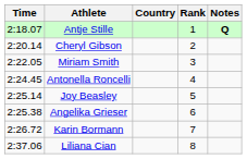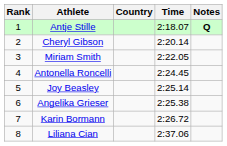 <table class="wikitable sortable" style="text-align:center">
 <tr>
-<th>Time</th>
+<th>Rank</th>
 <th>Athlete</th>
 <th>Country</th>
-<th>Rank</th>
+<th>Time</th>
 <th>Notes</th>
 </tr>
 <tr bgcolor=ccffcc>
-<td>2:18.07</td>
+<td>1</td>
 <td><a href='#'>Antje Stille</a></td>
 <td align=left></td>
-<td>1</td>
+<td>2:18.07</td>
 <td><strong>Q </strong></td>
 </tr>
 <tr>
-<td>2:20.14</td>
+<td>2</td>
 <td><a href='#'>Cheryl Gibson</a></td>
 <td align=left></td>
-<td>2</td>
+<td>2:20.14</td>
 <td><strong> </strong></td>
 </tr>
 <tr>
-<td>2:22.05</td>
+<td>3</td>
 <td><a href='#'>Miriam Smith</a></td>
 <td align=left></td>
-<td>3</td>
+<td>2:22.05</td>
 <td><strong> </strong></td>
 </tr>
 <tr>
-<td>2:24.45</td>
+<td>4</td>
 <td><a href='#'>Antonella Roncelli</a></td>
 <td align=left></td>
-<td>4</td>
+<td>2:24.45</td>
 <td><strong> </strong></td>
 </tr>
 <tr>
-<td>2:25.14</td>
+<td>5</td>
 <td><a href='#'>Joy Beasley</a></td>
 <td align=left></td>
-<td>5</td>
+<td>2:25.14</td>
 <td><strong> </strong></td>
 </tr>
 <tr>
-<td>2:25.38</td>
+<td>6</td>
 <td><a href='#'>Angelika Grieser</a></td>
 <td align=left></td>
-<td>6</td>
+<td>2:25.38</td>
 <td><strong> </strong></td>
 </tr>
 <tr>
-<td>2:26.72</td>
+<td>7</td>
 <td><a href='#'>Karin Bormann</a></td>
 <td align=left></td>
-<td>7</td>
+<td>2:26.72</td>
 <td><strong> </strong></td>
 </tr>
 <tr>
-<td>2:37.06</td>
+<td>8</td>
 <td><a href='#'>Liliana Cian</a></td>
 <td align=left></td>
-<td>8</td>
+<td>2:37.06</td>
 <td><strong> </strong></td>
 </tr>
 </table>
